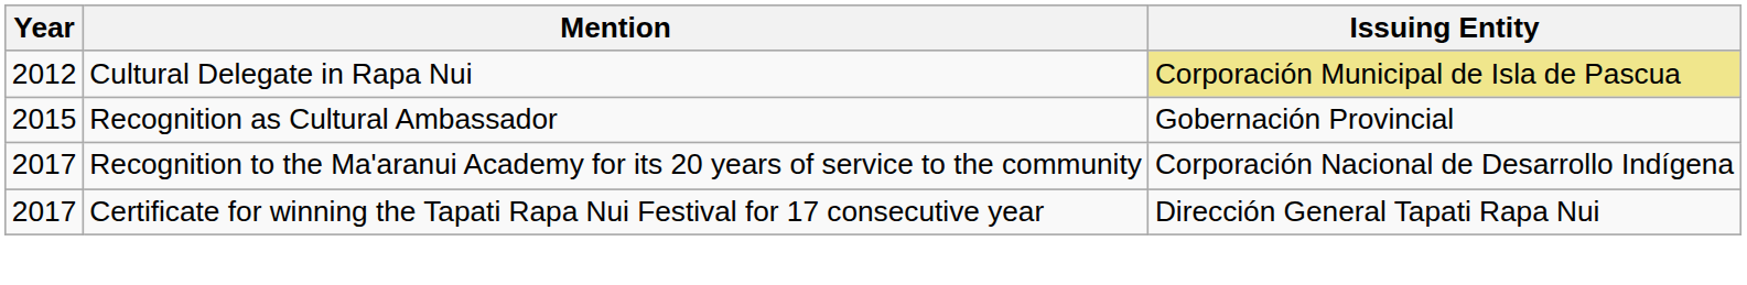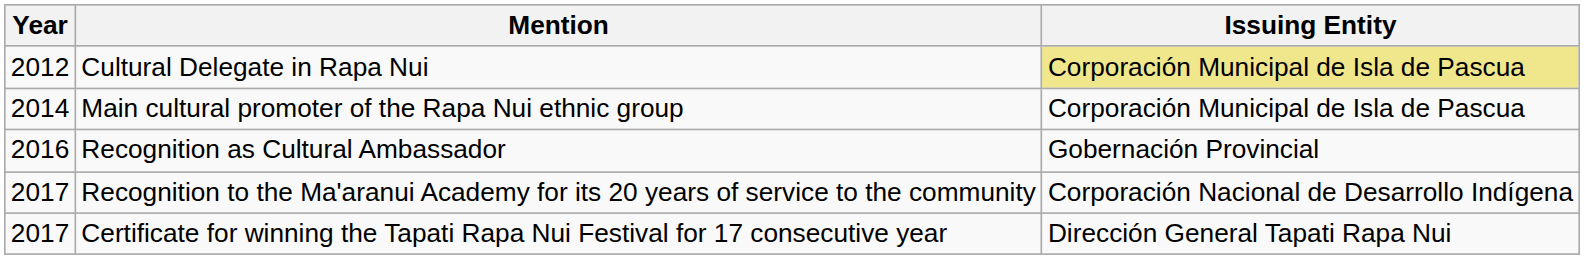 <table class="wikitable">
 <tr>
 <th>Year</th>
 <th>Mention</th>
 <th>Issuing Entity</th>
 </tr>
 <tr>
 <td>2012</td>
 <td>Cultural Delegate in Rapa Nui</td>
 <td style="background: khaki;">Corporación Municipal de Isla de Pascua</td>
 </tr>
 <tr>
-<td>2015</td>
+<td>2014</td>
+<td>Main cultural promoter of the Rapa Nui ethnic group</td>
+<td>Corporación Municipal de Isla de Pascua</td>
+</tr>
+<tr>
+<td>2016</td>
 <td>Recognition as Cultural Ambassador</td>
 <td>Gobernación Provincial</td>
 </tr>
 <tr>
 <td>2017</td>
 <td>Recognition to the Ma'aranui Academy for its 20 years of service to the community</td>
 <td>Corporación Nacional de Desarrollo Indígena</td>
 </tr>
 <tr>
 <td>2017</td>
 <td>Certificate for winning the Tapati Rapa Nui Festival for 17 consecutive year</td>
 <td>Dirección General Tapati Rapa Nui</td>
 </tr>
 </table>
